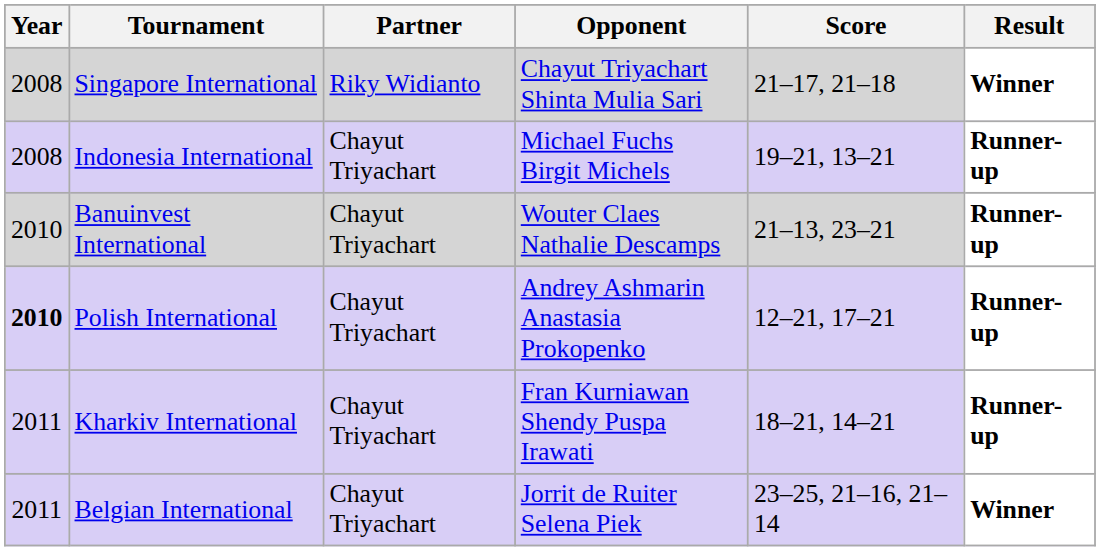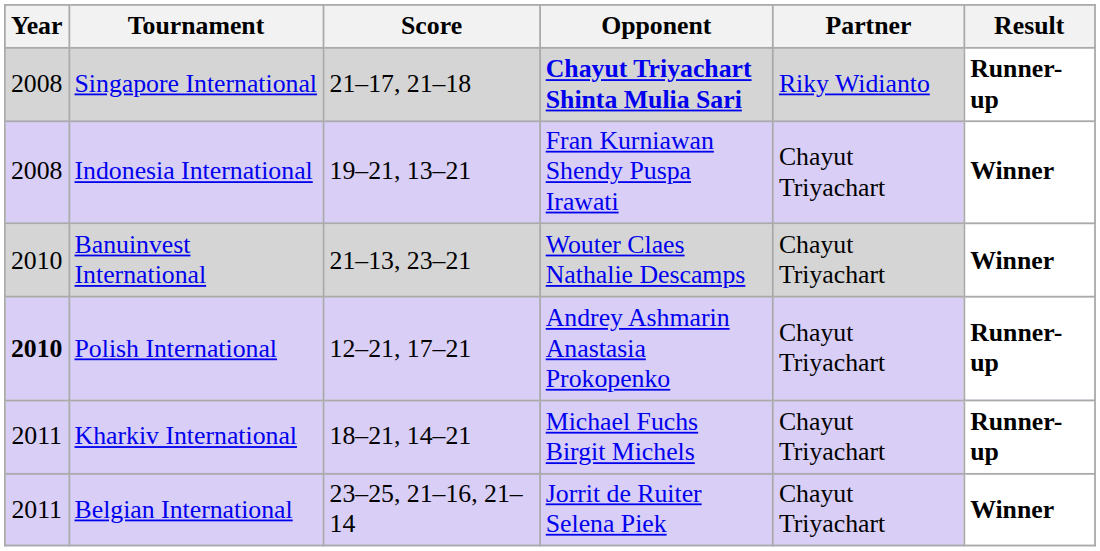 <table class="sortable wikitable" style="font-size: 90%;">
 <tr>
 <th>Year</th>
 <th>Tournament</th>
+<th>Score</th>
+<th>Opponent</th>
 <th>Partner</th>
-<th>Opponent</th>
-<th>Score</th>
 <th>Result</th>
 </tr>
 <tr style="background:#D5D5D5">
 <td align="center">2008</td>
 <td align="left"><a href='#'>Singapore International</a></td>
+<td align="left">21–17, 21–18</td>
+<td align="left"><strong> <a href='#'>Chayut Triyachart</a><br> <a href='#'>Shinta Mulia Sari</a></strong></td>
 <td align="left"> <a href='#'>Riky Widianto</a></td>
-<td align="left"> <a href='#'>Chayut Triyachart</a><br> <a href='#'>Shinta Mulia Sari</a></td>
-<td align="left">21–17, 21–18</td>
-<td style="text-align:left; background:white"> <strong>Winner</strong></td>
+<td style="text-align:left; background:white"> <strong>Runner-up</strong></td>
 </tr>
 <tr style="background:#D8CEF6">
 <td align="center">2008</td>
 <td align="left"><a href='#'>Indonesia International</a></td>
+<td align="left">19–21, 13–21</td>
+<td align="left"> <a href='#'>Fran Kurniawan</a><br> <a href='#'>Shendy Puspa Irawati</a></td>
 <td align="left"> Chayut Triyachart</td>
-<td align="left"> <a href='#'>Michael Fuchs</a><br> <a href='#'>Birgit Michels</a></td>
-<td align="left">19–21, 13–21</td>
-<td style="text-align:left; background:white"> <strong>Runner-up</strong></td>
+<td style="text-align:left; background:white"> <strong>Winner</strong></td>
 </tr>
 <tr style="background:#D5D5D5">
 <td align="center">2010</td>
 <td align="left"><a href='#'>Banuinvest International</a></td>
+<td align="left">21–13, 23–21</td>
+<td align="left"> <a href='#'>Wouter Claes</a><br> <a href='#'>Nathalie Descamps</a></td>
 <td align="left"> Chayut Triyachart</td>
-<td align="left"> <a href='#'>Wouter Claes</a><br> <a href='#'>Nathalie Descamps</a></td>
-<td align="left">21–13, 23–21</td>
-<td style="text-align:left; background:white"> <strong>Runner-up</strong></td>
+<td style="text-align:left; background:white"> <strong>Winner</strong></td>
 </tr>
 <tr style="background:#D8CEF6">
 <td align="center"><strong>2010</strong></td>
 <td align="left"><a href='#'>Polish International</a></td>
+<td align="left">12–21, 17–21</td>
+<td align="left"> <a href='#'>Andrey Ashmarin</a><br> <a href='#'>Anastasia Prokopenko</a></td>
 <td align="left"> Chayut Triyachart</td>
-<td align="left"> <a href='#'>Andrey Ashmarin</a><br> <a href='#'>Anastasia Prokopenko</a></td>
-<td align="left">12–21, 17–21</td>
 <td style="text-align:left; background:white"> <strong>Runner-up</strong></td>
 </tr>
 <tr style="background:#D8CEF6">
 <td align="center">2011</td>
 <td align="left"><a href='#'>Kharkiv International</a></td>
+<td align="left">18–21, 14–21</td>
+<td align="left"> <a href='#'>Michael Fuchs</a><br> <a href='#'>Birgit Michels</a></td>
 <td align="left"> Chayut Triyachart</td>
-<td align="left"> <a href='#'>Fran Kurniawan</a><br> <a href='#'>Shendy Puspa Irawati</a></td>
-<td align="left">18–21, 14–21</td>
 <td style="text-align:left; background:white"> <strong>Runner-up</strong></td>
 </tr>
 <tr style="background:#D8CEF6">
 <td align="center">2011</td>
 <td align="left"><a href='#'>Belgian International</a></td>
+<td align="left">23–25, 21–16, 21–14</td>
+<td align="left"> <a href='#'>Jorrit de Ruiter</a><br> <a href='#'>Selena Piek</a></td>
 <td align="left"> Chayut Triyachart</td>
-<td align="left"> <a href='#'>Jorrit de Ruiter</a><br> <a href='#'>Selena Piek</a></td>
-<td align="left">23–25, 21–16, 21–14</td>
 <td style="text-align:left; background:white"> <strong>Winner</strong></td>
 </tr>
 </table>
